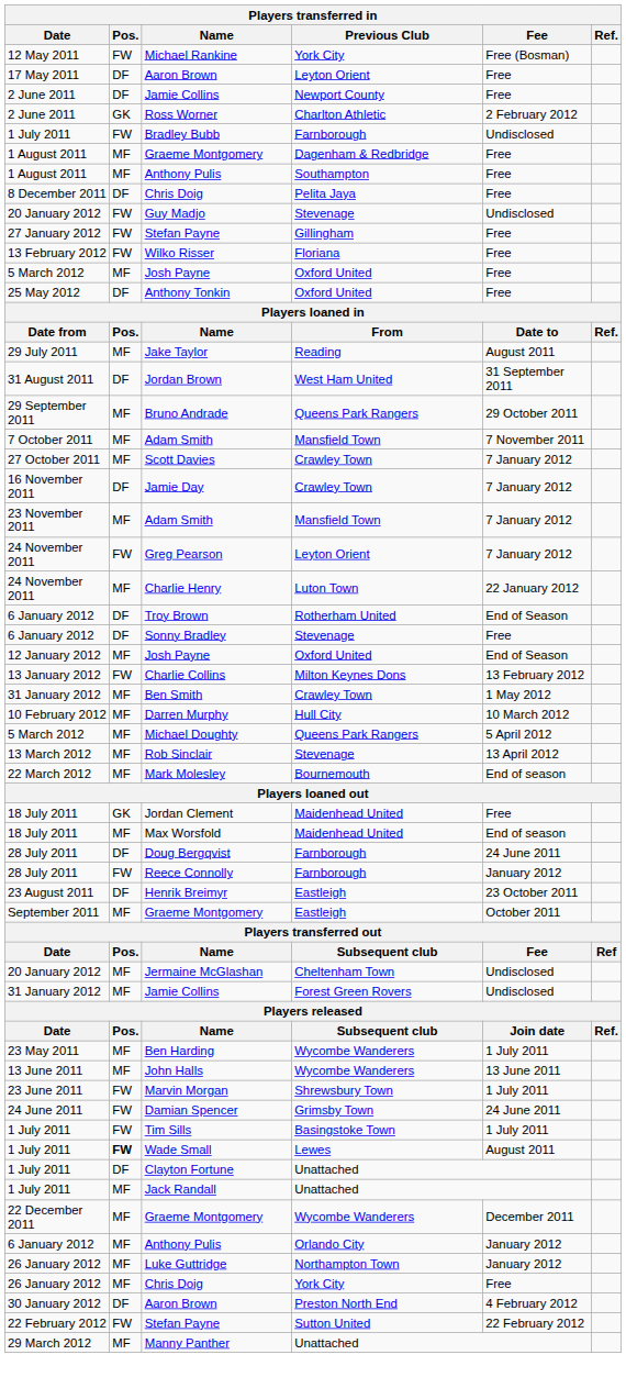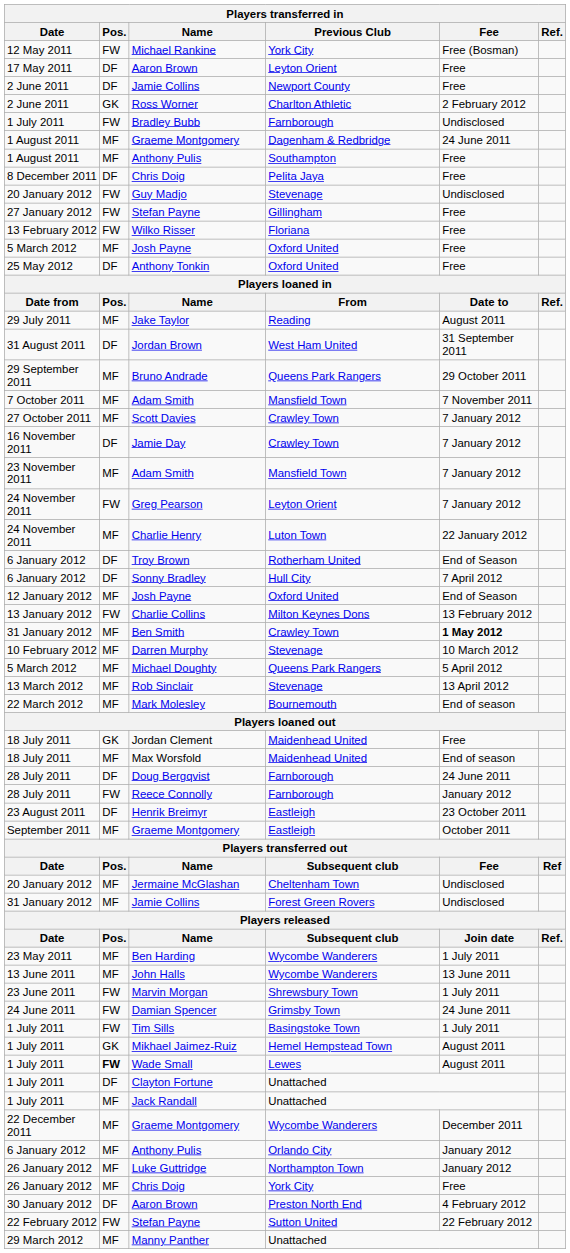 <table class="wikitable" style="font-size:95%;">
 <tr>
 <th colspan="6">Players transferred in</th>
 </tr>
 <tr>
 <th style="width:120px;">Date</th>
 <th style="width:25px;">Pos.</th>
 <th style="width:175px;">Name</th>
 <th style="width:225px;">Previous Club</th>
 <th style="width:125px;">Fee</th>
 <th style="width:25px;">Ref.</th>
 </tr>
 <tr>
 <td>12 May 2011</td>
 <td>FW</td>
 <td> <a href='#'>Michael Rankine</a></td>
 <td> <a href='#'>York City</a></td>
 <td>Free (Bosman)</td>
 <td></td>
 </tr>
 <tr>
 <td>17 May 2011</td>
 <td>DF</td>
 <td> <a href='#'>Aaron Brown</a></td>
 <td> <a href='#'>Leyton Orient</a></td>
 <td>Free</td>
 <td></td>
 </tr>
 <tr>
 <td>2 June 2011</td>
 <td>DF</td>
 <td> <a href='#'>Jamie Collins</a></td>
 <td> <a href='#'>Newport County</a></td>
 <td>Free</td>
 <td></td>
 </tr>
 <tr>
 <td>2 June 2011</td>
 <td>GK</td>
 <td> <a href='#'>Ross Worner</a></td>
 <td> <a href='#'>Charlton Athletic</a></td>
 <td>2 February 2012</td>
 <td></td>
 </tr>
 <tr>
 <td>1 July 2011</td>
 <td>FW</td>
 <td> <a href='#'>Bradley Bubb</a></td>
 <td> <a href='#'>Farnborough</a></td>
 <td>Undisclosed</td>
 <td></td>
 </tr>
 <tr>
 <td>1 August 2011</td>
 <td>MF</td>
 <td> <a href='#'>Graeme Montgomery</a></td>
 <td> <a href='#'>Dagenham & Redbridge</a></td>
-<td>Free</td>
+<td>24 June 2011</td>
 <td></td>
 </tr>
 <tr>
 <td>1 August 2011</td>
 <td>MF</td>
 <td> <a href='#'>Anthony Pulis</a></td>
 <td> <a href='#'>Southampton</a></td>
 <td>Free</td>
 <td></td>
 </tr>
 <tr>
 <td>8 December 2011</td>
 <td>DF</td>
 <td> <a href='#'>Chris Doig</a></td>
 <td> <a href='#'>Pelita Jaya</a></td>
 <td>Free</td>
 <td></td>
 </tr>
 <tr>
 <td>20 January 2012</td>
 <td>FW</td>
 <td> <a href='#'>Guy Madjo</a></td>
 <td> <a href='#'>Stevenage</a></td>
 <td>Undisclosed</td>
 <td></td>
 </tr>
 <tr>
 <td>27 January 2012</td>
 <td>FW</td>
 <td> <a href='#'>Stefan Payne</a></td>
 <td> <a href='#'>Gillingham</a></td>
 <td>Free</td>
 <td></td>
 </tr>
 <tr>
 <td>13 February 2012</td>
 <td>FW</td>
 <td> <a href='#'>Wilko Risser</a></td>
 <td> <a href='#'>Floriana</a></td>
 <td>Free</td>
 <td></td>
 </tr>
 <tr>
 <td>5 March 2012</td>
 <td>MF</td>
 <td> <a href='#'>Josh Payne</a></td>
 <td> <a href='#'>Oxford United</a></td>
 <td>Free</td>
 <td></td>
 </tr>
 <tr>
 <td>25 May 2012</td>
 <td>DF</td>
 <td> <a href='#'>Anthony Tonkin</a></td>
 <td> <a href='#'>Oxford United</a></td>
 <td>Free</td>
 <td></td>
 </tr>
 <tr>
 <th colspan="6">Players loaned in</th>
 </tr>
 <tr>
 <th>Date from</th>
 <th>Pos.</th>
 <th>Name</th>
 <th>From</th>
 <th>Date to</th>
 <th>Ref.</th>
 </tr>
 <tr>
 <td>29 July 2011</td>
 <td>MF</td>
 <td> <a href='#'>Jake Taylor</a></td>
 <td> <a href='#'>Reading</a></td>
 <td>August 2011</td>
 <td></td>
 </tr>
 <tr>
 <td>31 August 2011</td>
 <td>DF</td>
 <td> <a href='#'>Jordan Brown</a></td>
 <td> <a href='#'>West Ham United</a></td>
 <td>31 September 2011</td>
 <td></td>
 </tr>
 <tr>
 <td>29 September 2011</td>
 <td>MF</td>
 <td> <a href='#'>Bruno Andrade</a></td>
 <td> <a href='#'>Queens Park Rangers</a></td>
 <td>29 October 2011</td>
 <td></td>
 </tr>
 <tr>
 <td>7 October 2011</td>
 <td>MF</td>
 <td> <a href='#'>Adam Smith</a></td>
 <td> <a href='#'>Mansfield Town</a></td>
 <td>7 November 2011</td>
 <td></td>
 </tr>
 <tr>
 <td>27 October 2011</td>
 <td>MF</td>
 <td> <a href='#'>Scott Davies</a></td>
 <td> <a href='#'>Crawley Town</a></td>
 <td>7 January 2012</td>
 <td></td>
 </tr>
 <tr>
 <td>16 November 2011</td>
 <td>DF</td>
 <td> <a href='#'>Jamie Day</a></td>
 <td> <a href='#'>Crawley Town</a></td>
 <td>7 January 2012</td>
 <td></td>
 </tr>
 <tr>
 <td>23 November 2011</td>
 <td>MF</td>
 <td> <a href='#'>Adam Smith</a></td>
 <td> <a href='#'>Mansfield Town</a></td>
 <td>7 January 2012</td>
 <td></td>
 </tr>
 <tr>
 <td>24 November 2011</td>
 <td>FW</td>
 <td> <a href='#'>Greg Pearson</a></td>
 <td> <a href='#'>Leyton Orient</a></td>
 <td>7 January 2012</td>
 <td></td>
 </tr>
 <tr>
 <td>24 November 2011</td>
 <td>MF</td>
 <td> <a href='#'>Charlie Henry</a></td>
 <td> <a href='#'>Luton Town</a></td>
 <td>22 January 2012</td>
 <td></td>
 </tr>
 <tr>
 <td>6 January 2012</td>
 <td>DF</td>
 <td> <a href='#'>Troy Brown</a></td>
 <td> <a href='#'>Rotherham United</a></td>
 <td>End of Season</td>
 <td></td>
 </tr>
 <tr>
 <td>6 January 2012</td>
 <td>DF</td>
 <td> <a href='#'>Sonny Bradley</a></td>
-<td> <a href='#'>Stevenage</a></td>
-<td>Free</td>
+<td> <a href='#'>Hull City</a></td>
+<td>7 April 2012</td>
 <td></td>
 </tr>
 <tr>
 <td>12 January 2012</td>
 <td>MF</td>
 <td> <a href='#'>Josh Payne</a></td>
 <td> <a href='#'>Oxford United</a></td>
 <td>End of Season</td>
 <td></td>
 </tr>
 <tr>
 <td>13 January 2012</td>
 <td>FW</td>
 <td> <a href='#'>Charlie Collins</a></td>
 <td> <a href='#'>Milton Keynes Dons</a></td>
 <td>13 February 2012</td>
 <td></td>
 </tr>
 <tr>
 <td>31 January 2012</td>
 <td>MF</td>
 <td> <a href='#'>Ben Smith</a></td>
 <td> <a href='#'>Crawley Town</a></td>
-<td>1 May 2012</td>
+<td><strong>1 May 2012</strong></td>
 <td></td>
 </tr>
 <tr>
 <td>10 February 2012</td>
 <td>MF</td>
 <td> <a href='#'>Darren Murphy</a></td>
-<td> <a href='#'>Hull City</a></td>
+<td> <a href='#'>Stevenage</a></td>
 <td>10 March 2012</td>
 <td></td>
 </tr>
 <tr>
 <td>5 March 2012</td>
 <td>MF</td>
 <td> <a href='#'>Michael Doughty</a></td>
 <td> <a href='#'>Queens Park Rangers</a></td>
 <td>5 April 2012</td>
 <td></td>
 </tr>
 <tr>
 <td>13 March 2012</td>
 <td>MF</td>
 <td> <a href='#'>Rob Sinclair</a></td>
 <td> <a href='#'>Stevenage</a></td>
 <td>13 April 2012</td>
 <td></td>
 </tr>
 <tr>
 <td>22 March 2012</td>
 <td>MF</td>
 <td> <a href='#'>Mark Molesley</a></td>
 <td> <a href='#'>Bournemouth</a></td>
 <td>End of season</td>
 <td></td>
 </tr>
 <tr>
 <th colspan="6">Players loaned out</th>
 </tr>
 <tr>
 <td>18 July 2011</td>
 <td>GK</td>
 <td> Jordan Clement</td>
 <td> <a href='#'>Maidenhead United</a></td>
 <td>Free</td>
 <td></td>
 </tr>
 <tr>
 <td>18 July 2011</td>
 <td>MF</td>
 <td> Max Worsfold</td>
 <td> <a href='#'>Maidenhead United</a></td>
 <td>End of season</td>
 <td></td>
 </tr>
 <tr>
 <td>28 July 2011</td>
 <td>DF</td>
 <td> <a href='#'>Doug Bergqvist</a></td>
 <td> <a href='#'>Farnborough</a></td>
 <td>24 June 2011</td>
 <td></td>
 </tr>
 <tr>
 <td>28 July 2011</td>
 <td>FW</td>
 <td> <a href='#'>Reece Connolly</a></td>
 <td> <a href='#'>Farnborough</a></td>
 <td>January 2012</td>
 <td></td>
 </tr>
 <tr>
 <td>23 August 2011</td>
 <td>DF</td>
 <td> <a href='#'>Henrik Breimyr</a></td>
 <td> <a href='#'>Eastleigh</a></td>
 <td>23 October 2011</td>
 <td></td>
 </tr>
 <tr>
 <td>September 2011</td>
 <td>MF</td>
 <td> <a href='#'>Graeme Montgomery</a></td>
 <td> <a href='#'>Eastleigh</a></td>
 <td>October 2011</td>
 <td></td>
 </tr>
 <tr>
 <th colspan="6">Players transferred out</th>
 </tr>
 <tr>
 <th>Date</th>
 <th>Pos.</th>
 <th>Name</th>
 <th>Subsequent club</th>
 <th>Fee</th>
 <th>Ref</th>
 </tr>
 <tr>
 <td>20 January 2012</td>
 <td>MF</td>
 <td> <a href='#'>Jermaine McGlashan</a></td>
 <td> <a href='#'>Cheltenham Town</a></td>
 <td>Undisclosed</td>
 <td></td>
 </tr>
 <tr>
 <td>31 January 2012</td>
 <td>MF</td>
 <td> <a href='#'>Jamie Collins</a></td>
 <td> <a href='#'>Forest Green Rovers</a></td>
 <td>Undisclosed</td>
 <td></td>
 </tr>
 <tr>
 <th colspan="6">Players released</th>
 </tr>
 <tr>
 <th>Date</th>
 <th>Pos.</th>
 <th>Name</th>
 <th>Subsequent club</th>
 <th>Join date</th>
 <th>Ref.</th>
 </tr>
 <tr>
 <td>23 May 2011</td>
 <td>MF</td>
 <td> <a href='#'>Ben Harding</a></td>
 <td> <a href='#'>Wycombe Wanderers</a></td>
 <td>1 July 2011</td>
 <td></td>
 </tr>
 <tr>
 <td>13 June 2011</td>
 <td>MF</td>
 <td> <a href='#'>John Halls</a></td>
 <td> <a href='#'>Wycombe Wanderers</a></td>
 <td>13 June 2011</td>
 <td></td>
 </tr>
 <tr>
 <td>23 June 2011</td>
 <td>FW</td>
 <td> <a href='#'>Marvin Morgan</a></td>
 <td> <a href='#'>Shrewsbury Town</a></td>
 <td>1 July 2011</td>
 <td></td>
 </tr>
 <tr>
 <td>24 June 2011</td>
 <td>FW</td>
 <td> <a href='#'>Damian Spencer</a></td>
 <td> <a href='#'>Grimsby Town</a></td>
 <td>24 June 2011</td>
 <td></td>
 </tr>
 <tr>
 <td>1 July 2011</td>
 <td>FW</td>
 <td> <a href='#'>Tim Sills</a></td>
 <td> <a href='#'>Basingstoke Town</a></td>
 <td>1 July 2011</td>
 <td></td>
 </tr>
 <tr>
 <td>1 July 2011</td>
+<td>GK</td>
+<td> <a href='#'>Mikhael Jaimez-Ruiz</a></td>
+<td> <a href='#'>Hemel Hempstead Town</a></td>
+<td>August 2011</td>
+<td></td>
+</tr>
+<tr>
+<td>1 July 2011</td>
 <td><strong>FW</strong></td>
 <td> <a href='#'>Wade Small</a></td>
 <td> <a href='#'>Lewes</a></td>
 <td>August 2011</td>
 <td></td>
 </tr>
 <tr>
 <td>1 July 2011</td>
 <td>DF</td>
 <td> <a href='#'>Clayton Fortune</a></td>
 <td colspan="2">Unattached</td>
 <td></td>
 </tr>
 <tr>
 <td>1 July 2011</td>
 <td>MF</td>
 <td> <a href='#'>Jack Randall</a></td>
 <td colspan="2">Unattached</td>
 <td></td>
 </tr>
 <tr>
 <td>22 December 2011</td>
 <td>MF</td>
 <td> <a href='#'>Graeme Montgomery</a></td>
 <td> <a href='#'>Wycombe Wanderers</a></td>
 <td>December 2011</td>
 <td></td>
 </tr>
 <tr>
 <td>6 January 2012</td>
 <td>MF</td>
 <td> <a href='#'>Anthony Pulis</a></td>
 <td> <a href='#'>Orlando City</a></td>
 <td>January 2012</td>
 <td></td>
 </tr>
 <tr>
 <td>26 January 2012</td>
 <td>MF</td>
 <td> <a href='#'>Luke Guttridge</a></td>
 <td> <a href='#'>Northampton Town</a></td>
 <td>January 2012</td>
 <td></td>
 </tr>
 <tr>
 <td>26 January 2012</td>
 <td>MF</td>
 <td> <a href='#'>Chris Doig</a></td>
 <td> <a href='#'>York City</a></td>
 <td>Free</td>
 <td></td>
 </tr>
 <tr>
 <td>30 January 2012</td>
 <td>DF</td>
 <td> <a href='#'>Aaron Brown</a></td>
 <td> <a href='#'>Preston North End</a></td>
 <td>4 February 2012</td>
 <td></td>
 </tr>
 <tr>
 <td>22 February 2012</td>
 <td>FW</td>
 <td> <a href='#'>Stefan Payne</a></td>
 <td> <a href='#'>Sutton United</a></td>
 <td>22 February 2012</td>
 <td></td>
 </tr>
 <tr>
 <td>29 March 2012</td>
 <td>MF</td>
 <td> <a href='#'>Manny Panther</a></td>
 <td colspan="2">Unattached</td>
 <td></td>
 </tr>
 </table>
